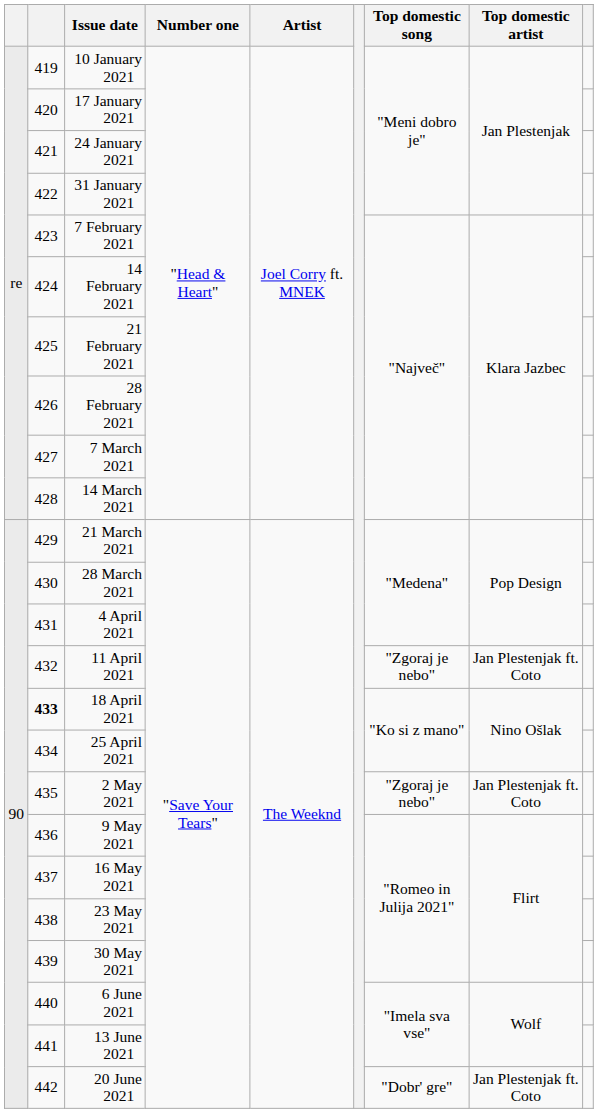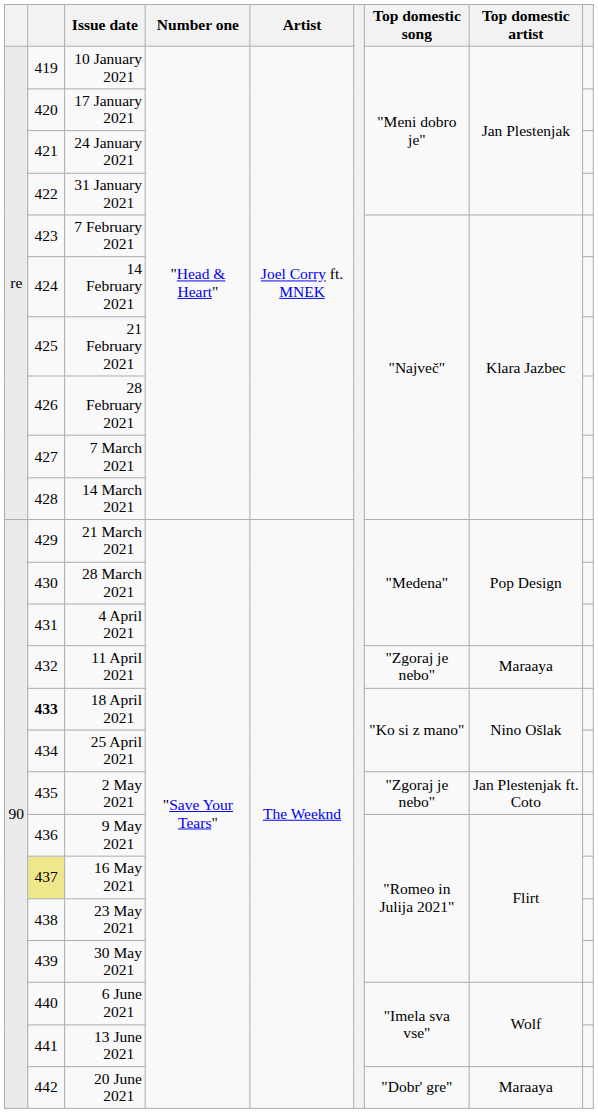 <table class="wikitable plainrowheaders" border-collapse:collapse;" text-align:center;">
 <tr>
 <th width=20></th>
 <th width=50></th>
 <th width=140>Issue date</th>
 <th width=250>Number one</th>
 <th width=260>Artist</th>
 <th rowspan=25> </th>
 <th width=220>Top domestic song</th>
 <th width=260>Top domestic artist</th>
 <th width=15></th>
 </tr>
 <tr align=center>
 <td bgcolor=#EBEBEB align=center rowspan=10>re</td>
 <td align=center>419</td>
 <td align=right>10 January 2021  </td>
 <td rowspan=10>"<a href='#'>Head & Heart</a>"</td>
 <td rowspan=10><a href='#'>Joel Corry</a> ft. <a href='#'>MNEK</a></td>
 <td rowspan=4>"Meni dobro je"</td>
 <td rowspan=4>Jan Plestenjak</td>
 <td></td>
 </tr>
 <tr align=center>
 <td align=center>420</td>
 <td align=right>17 January 2021  </td>
 <td></td>
 </tr>
 <tr align=center>
 <td align=center>421</td>
 <td align=right>24 January 2021  </td>
 <td></td>
 </tr>
 <tr align=center>
 <td align=center>422</td>
 <td align=right>31 January 2021  </td>
 <td></td>
 </tr>
 <tr align=center>
 <td align=center>423</td>
 <td align=right>7 February 2021  </td>
 <td rowspan=6>"Največ"</td>
 <td rowspan=6>Klara Jazbec</td>
 <td></td>
 </tr>
 <tr align=center>
 <td align=center>424</td>
 <td align=right>14 February 2021  </td>
 <td></td>
 </tr>
 <tr align=center>
 <td align=center>425</td>
 <td align=right>21 February 2021  </td>
 <td></td>
 </tr>
 <tr align=center>
 <td align=center>426</td>
 <td align=right>28 February 2021  </td>
 <td></td>
 </tr>
 <tr align=center>
 <td align=center>427</td>
 <td align=right>7 March 2021  </td>
 <td></td>
 </tr>
 <tr align=center>
 <td align=center>428</td>
 <td align=right>14 March 2021  </td>
 <td></td>
 </tr>
 <tr align=center>
 <td bgcolor=#EBEBEB align=center rowspan=14>90</td>
 <td align=center>429</td>
 <td align=right>21 March 2021  </td>
 <td rowspan=14>"<a href='#'>Save Your Tears</a>"</td>
 <td rowspan=14><a href='#'>The Weeknd</a></td>
 <td rowspan=3>"Medena"</td>
 <td rowspan=3>Pop Design</td>
 <td></td>
 </tr>
 <tr align=center>
 <td align=center>430</td>
 <td align=right>28 March 2021  </td>
 <td></td>
 </tr>
 <tr align=center>
 <td align=center>431</td>
 <td align=right>4 April 2021  </td>
 <td></td>
 </tr>
 <tr align=center>
 <td align=center>432</td>
 <td align=right>11 April 2021  </td>
 <td>"Zgoraj je nebo"</td>
-<td>Jan Plestenjak ft. Coto</td>
+<td>Maraaya</td>
 <td></td>
 </tr>
 <tr align=center>
 <td align=center><strong>433</strong></td>
 <td align=right>18 April 2021  </td>
 <td rowspan=2>"Ko si z mano"</td>
 <td rowspan=2>Nino Ošlak</td>
 <td></td>
 </tr>
 <tr align=center>
 <td align=center>434</td>
 <td align=right>25 April 2021  </td>
 <td></td>
 </tr>
 <tr align=center>
 <td align=center>435</td>
 <td align=right>2 May 2021  </td>
 <td>"Zgoraj je nebo"</td>
 <td>Jan Plestenjak ft. Coto</td>
 <td></td>
 </tr>
 <tr align=center>
 <td align=center>436</td>
 <td align=right>9 May 2021  </td>
 <td rowspan=4>"Romeo in Julija 2021"</td>
 <td rowspan=4>Flirt</td>
 <td></td>
 </tr>
 <tr align=center>
-<td align=center>437</td>
+<td align=center style="background: khaki;">437</td>
 <td align=right>16 May 2021  </td>
 <td></td>
 </tr>
 <tr align=center>
 <td align=center>438</td>
 <td align=right>23 May 2021  </td>
 <td></td>
 </tr>
 <tr align=center>
 <td align=center>439</td>
 <td align=right>30 May 2021  </td>
 <td></td>
 </tr>
 <tr align=center>
 <td align=center>440</td>
 <td align=right>6 June 2021  </td>
 <td rowspan=2>"Imela sva vse"</td>
 <td rowspan=2>Wolf</td>
 <td></td>
 </tr>
 <tr align=center>
 <td align=center>441</td>
 <td align=right>13 June 2021  </td>
 <td></td>
 </tr>
 <tr align=center>
 <td align=center>442</td>
 <td align=right>20 June 2021  </td>
 <td>"Dobr' gre"</td>
-<td>Jan Plestenjak ft. Coto</td>
+<td>Maraaya</td>
 <td></td>
 </tr>
 </table>
